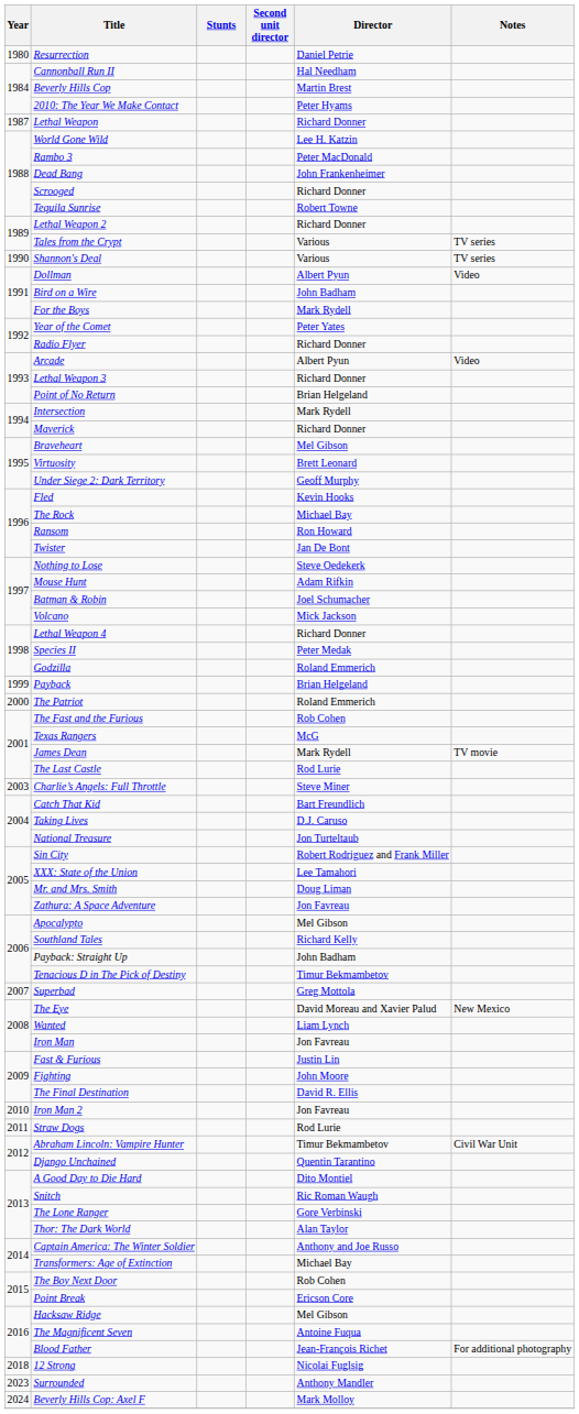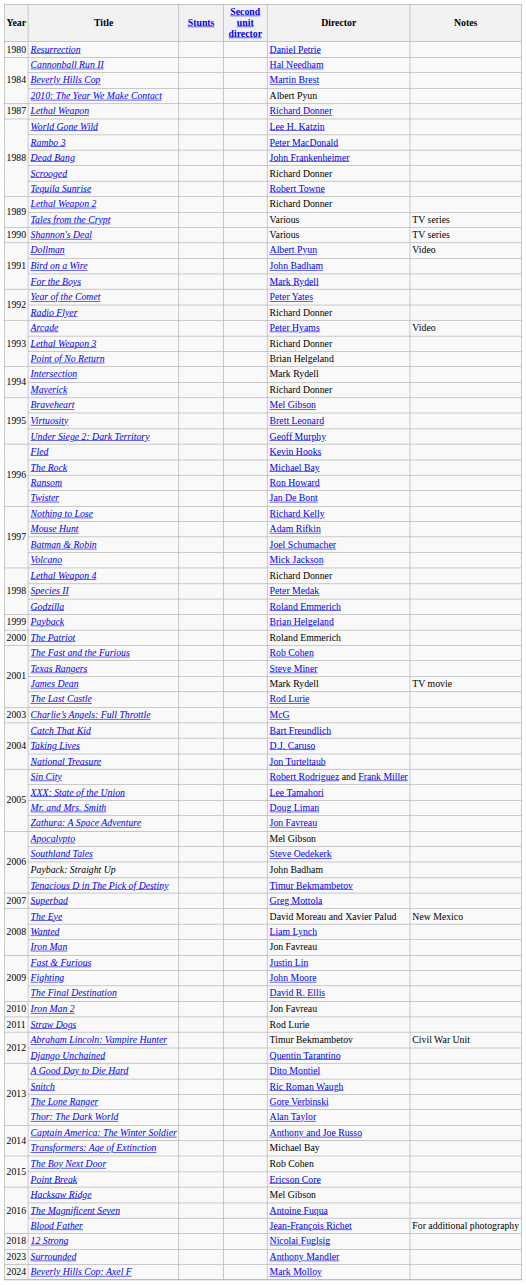 <table class="wikitable sortable" border="1">
 <tr>
 <th>Year</th>
 <th>Title</th>
 <th width="65"><a href='#'>Stunts</a></th>
 <th width="65"><a href='#'>Second unit director</a></th>
 <th>Director</th>
 <th>Notes</th>
 </tr>
 <tr>
 <td>1980</td>
 <td><em><a href='#'>Resurrection</a></em></td>
 <td></td>
 <td></td>
 <td><a href='#'>Daniel Petrie</a></td>
 <td></td>
 </tr>
 <tr>
 <td rowspan="3">1984</td>
 <td><em><a href='#'>Cannonball Run II</a></em></td>
 <td></td>
 <td></td>
 <td><a href='#'>Hal Needham</a></td>
 <td></td>
 </tr>
 <tr>
 <td><em><a href='#'>Beverly Hills Cop</a></em></td>
 <td></td>
 <td></td>
 <td><a href='#'>Martin Brest</a></td>
 <td></td>
 </tr>
 <tr>
 <td><em><a href='#'>2010: The Year We Make Contact</a></em></td>
 <td></td>
 <td></td>
-<td><a href='#'>Peter Hyams</a></td>
+<td>Albert Pyun</td>
 <td></td>
 </tr>
 <tr>
 <td>1987</td>
 <td><em><a href='#'>Lethal Weapon</a></em></td>
 <td></td>
 <td></td>
 <td><a href='#'>Richard Donner</a></td>
 <td></td>
 </tr>
 <tr>
 <td rowspan="5">1988</td>
 <td><em><a href='#'>World Gone Wild</a></em></td>
 <td></td>
 <td></td>
 <td><a href='#'>Lee H. Katzin</a></td>
 <td></td>
 </tr>
 <tr>
 <td><em><a href='#'>Rambo 3</a></em></td>
 <td></td>
 <td></td>
 <td><a href='#'>Peter MacDonald</a></td>
 <td></td>
 </tr>
 <tr>
 <td><em><a href='#'>Dead Bang</a></em></td>
 <td></td>
 <td></td>
 <td><a href='#'>John Frankenheimer</a></td>
 <td></td>
 </tr>
 <tr>
 <td><em><a href='#'>Scrooged</a></em></td>
 <td></td>
 <td></td>
 <td>Richard Donner</td>
 <td></td>
 </tr>
 <tr>
 <td><em><a href='#'>Tequila Sunrise</a></em></td>
 <td></td>
 <td></td>
 <td><a href='#'>Robert Towne</a></td>
 <td></td>
 </tr>
 <tr>
 <td rowspan="2">1989</td>
 <td><em><a href='#'>Lethal Weapon 2</a></em></td>
 <td></td>
 <td></td>
 <td>Richard Donner</td>
 <td></td>
 </tr>
 <tr>
 <td><em><a href='#'>Tales from the Crypt</a></em></td>
 <td></td>
 <td></td>
 <td>Various</td>
 <td>TV series</td>
 </tr>
 <tr>
 <td>1990</td>
 <td><em><a href='#'>Shannon's Deal</a></em></td>
 <td></td>
 <td></td>
 <td>Various</td>
 <td>TV series</td>
 </tr>
 <tr>
 <td rowspan="3">1991</td>
 <td><em><a href='#'>Dollman</a></em></td>
 <td></td>
 <td></td>
 <td><a href='#'>Albert Pyun</a></td>
 <td>Video</td>
 </tr>
 <tr>
 <td><em><a href='#'>Bird on a Wire</a></em></td>
 <td></td>
 <td></td>
 <td><a href='#'>John Badham</a></td>
 <td></td>
 </tr>
 <tr>
 <td><em><a href='#'>For the Boys</a></em></td>
 <td></td>
 <td></td>
 <td><a href='#'>Mark Rydell</a></td>
 <td></td>
 </tr>
 <tr>
 <td rowspan="2">1992</td>
 <td><em><a href='#'>Year of the Comet</a></em></td>
 <td></td>
 <td></td>
 <td><a href='#'>Peter Yates</a></td>
 <td></td>
 </tr>
 <tr>
 <td><em><a href='#'>Radio Flyer</a></em></td>
 <td></td>
 <td></td>
 <td>Richard Donner</td>
 <td></td>
 </tr>
 <tr>
 <td rowspan="3">1993</td>
 <td><em><a href='#'>Arcade</a></em></td>
 <td></td>
 <td></td>
-<td>Albert Pyun</td>
+<td><a href='#'>Peter Hyams</a></td>
 <td>Video</td>
 </tr>
 <tr>
 <td><em><a href='#'>Lethal Weapon 3</a></em></td>
 <td></td>
 <td></td>
 <td>Richard Donner</td>
 <td></td>
 </tr>
 <tr>
 <td><em><a href='#'>Point of No Return</a></em></td>
 <td></td>
 <td></td>
 <td>Brian Helgeland</td>
 <td></td>
 </tr>
 <tr>
 <td rowspan="2">1994</td>
 <td><em><a href='#'>Intersection</a></em></td>
 <td></td>
 <td></td>
 <td>Mark Rydell</td>
 <td></td>
 </tr>
 <tr>
 <td><em><a href='#'>Maverick</a></em></td>
 <td></td>
 <td></td>
 <td>Richard Donner</td>
 <td></td>
 </tr>
 <tr>
 <td rowspan="3">1995</td>
 <td><em><a href='#'>Braveheart</a></em></td>
 <td></td>
 <td></td>
 <td><a href='#'>Mel Gibson</a></td>
 <td></td>
 </tr>
 <tr>
 <td><em><a href='#'>Virtuosity</a></em></td>
 <td></td>
 <td></td>
 <td><a href='#'>Brett Leonard</a></td>
 <td></td>
 </tr>
 <tr>
 <td><em><a href='#'>Under Siege 2: Dark Territory</a></em></td>
 <td></td>
 <td></td>
 <td><a href='#'>Geoff Murphy</a></td>
 <td></td>
 </tr>
 <tr>
 <td rowspan="4">1996</td>
 <td><em><a href='#'>Fled</a></em></td>
 <td></td>
 <td></td>
 <td><a href='#'>Kevin Hooks</a></td>
 <td></td>
 </tr>
 <tr>
 <td><em><a href='#'>The Rock</a></em></td>
 <td></td>
 <td></td>
 <td><a href='#'>Michael Bay</a></td>
 <td></td>
 </tr>
 <tr>
 <td><em><a href='#'>Ransom</a></em></td>
 <td></td>
 <td></td>
 <td><a href='#'>Ron Howard</a></td>
 <td></td>
 </tr>
 <tr>
 <td><em><a href='#'>Twister</a></em></td>
 <td></td>
 <td></td>
 <td><a href='#'>Jan De Bont</a></td>
 <td></td>
 </tr>
 <tr>
 <td rowspan="4">1997</td>
 <td><em><a href='#'>Nothing to Lose</a></em></td>
 <td></td>
 <td></td>
-<td><a href='#'>Steve Oedekerk</a></td>
+<td><a href='#'>Richard Kelly</a></td>
 <td></td>
 </tr>
 <tr>
 <td><em><a href='#'>Mouse Hunt</a></em></td>
 <td></td>
 <td></td>
 <td><a href='#'>Adam Rifkin</a></td>
 <td></td>
 </tr>
 <tr>
 <td><em><a href='#'>Batman & Robin</a></em></td>
 <td></td>
 <td></td>
 <td><a href='#'>Joel Schumacher</a></td>
 <td></td>
 </tr>
 <tr>
 <td><em><a href='#'>Volcano</a></em></td>
 <td></td>
 <td></td>
 <td><a href='#'>Mick Jackson</a></td>
 <td></td>
 </tr>
 <tr>
 <td rowspan="3">1998</td>
 <td><em><a href='#'>Lethal Weapon 4</a></em></td>
 <td></td>
 <td></td>
 <td>Richard Donner</td>
 <td></td>
 </tr>
 <tr>
 <td><em><a href='#'>Species II</a></em></td>
 <td></td>
 <td></td>
 <td><a href='#'>Peter Medak</a></td>
 <td></td>
 </tr>
 <tr>
 <td><em><a href='#'>Godzilla</a></em></td>
 <td></td>
 <td></td>
 <td><a href='#'>Roland Emmerich</a></td>
 <td></td>
 </tr>
 <tr>
 <td>1999</td>
 <td><em><a href='#'>Payback</a></em></td>
 <td></td>
 <td></td>
 <td><a href='#'>Brian Helgeland</a></td>
 <td></td>
 </tr>
 <tr>
 <td>2000</td>
 <td><em><a href='#'>The Patriot</a></em></td>
 <td></td>
 <td></td>
 <td>Roland Emmerich</td>
 <td></td>
 </tr>
 <tr>
 <td rowspan="4">2001</td>
 <td><em><a href='#'>The Fast and the Furious</a></em></td>
 <td></td>
 <td></td>
 <td><a href='#'>Rob Cohen</a></td>
 <td></td>
 </tr>
 <tr>
 <td><em><a href='#'>Texas Rangers</a></em></td>
 <td></td>
 <td></td>
-<td><a href='#'>McG</a></td>
+<td><a href='#'>Steve Miner</a></td>
 <td></td>
 </tr>
 <tr>
 <td><em><a href='#'>James Dean</a></em></td>
 <td></td>
 <td></td>
 <td>Mark Rydell</td>
 <td>TV movie</td>
 </tr>
 <tr>
 <td><em><a href='#'>The Last Castle</a></em></td>
 <td></td>
 <td></td>
 <td><a href='#'>Rod Lurie</a></td>
 <td></td>
 </tr>
 <tr>
 <td>2003</td>
 <td><em><a href='#'>Charlie’s Angels: Full Throttle</a></em></td>
 <td></td>
 <td></td>
-<td><a href='#'>Steve Miner</a></td>
+<td><a href='#'>McG</a></td>
 <td></td>
 </tr>
 <tr>
 <td rowspan="3">2004</td>
 <td><em><a href='#'>Catch That Kid</a></em></td>
 <td></td>
 <td></td>
 <td><a href='#'>Bart Freundlich</a></td>
 <td></td>
 </tr>
 <tr>
 <td><em><a href='#'>Taking Lives</a></em></td>
 <td></td>
 <td></td>
 <td><a href='#'>D.J. Caruso</a></td>
 <td></td>
 </tr>
 <tr>
 <td><em><a href='#'>National Treasure</a></em></td>
 <td></td>
 <td></td>
 <td><a href='#'>Jon Turteltaub</a></td>
 <td></td>
 </tr>
 <tr>
 <td rowspan="4">2005</td>
 <td><em><a href='#'>Sin City</a></em></td>
 <td></td>
 <td></td>
 <td><a href='#'>Robert Rodriguez</a> and <a href='#'>Frank Miller</a></td>
 <td></td>
 </tr>
 <tr>
 <td><em><a href='#'>XXX: State of the Union</a></em></td>
 <td></td>
 <td></td>
 <td><a href='#'>Lee Tamahori</a></td>
 <td></td>
 </tr>
 <tr>
 <td><em><a href='#'>Mr. and Mrs. Smith</a></em></td>
 <td></td>
 <td></td>
 <td><a href='#'>Doug Liman</a></td>
 <td></td>
 </tr>
 <tr>
 <td><em><a href='#'>Zathura: A Space Adventure</a></em></td>
 <td></td>
 <td></td>
 <td><a href='#'>Jon Favreau</a></td>
 <td></td>
 </tr>
 <tr>
 <td rowspan="4">2006</td>
 <td><em><a href='#'>Apocalypto</a></em></td>
 <td></td>
 <td></td>
 <td>Mel Gibson</td>
 <td></td>
 </tr>
 <tr>
 <td><em><a href='#'>Southland Tales</a></em></td>
 <td></td>
 <td></td>
-<td><a href='#'>Richard Kelly</a></td>
+<td><a href='#'>Steve Oedekerk</a></td>
 <td></td>
 </tr>
 <tr>
 <td><em>Payback: Straight Up</em></td>
 <td></td>
 <td></td>
 <td>John Badham</td>
 <td></td>
 </tr>
 <tr>
 <td><em><a href='#'>Tenacious D in The Pick of Destiny</a></em></td>
 <td></td>
 <td></td>
 <td><a href='#'>Timur Bekmambetov</a></td>
 <td></td>
 </tr>
 <tr>
 <td>2007</td>
 <td><em><a href='#'>Superbad</a></em></td>
 <td></td>
 <td></td>
 <td><a href='#'>Greg Mottola</a></td>
 <td></td>
 </tr>
 <tr>
 <td rowspan="3">2008</td>
 <td><em><a href='#'>The Eye</a></em></td>
 <td></td>
 <td></td>
 <td>David Moreau and Xavier Palud</td>
 <td>New Mexico</td>
 </tr>
 <tr>
 <td><em><a href='#'>Wanted</a></em></td>
 <td></td>
 <td></td>
 <td><a href='#'>Liam Lynch</a></td>
 <td></td>
 </tr>
 <tr>
 <td><em><a href='#'>Iron Man</a></em></td>
 <td></td>
 <td></td>
 <td>Jon Favreau</td>
 <td></td>
 </tr>
 <tr>
 <td rowspan="3">2009</td>
 <td><em><a href='#'>Fast & Furious</a></em></td>
 <td></td>
 <td></td>
 <td><a href='#'>Justin Lin</a></td>
 <td></td>
 </tr>
 <tr>
 <td><em><a href='#'>Fighting</a></em></td>
 <td></td>
 <td></td>
 <td><a href='#'>John Moore</a></td>
 <td></td>
 </tr>
 <tr>
 <td><em><a href='#'>The Final Destination</a></em></td>
 <td></td>
 <td></td>
 <td><a href='#'>David R. Ellis</a></td>
 <td></td>
 </tr>
 <tr>
 <td>2010</td>
 <td><em><a href='#'>Iron Man 2</a></em></td>
 <td></td>
 <td></td>
 <td>Jon Favreau</td>
 <td></td>
 </tr>
 <tr>
 <td>2011</td>
 <td><em><a href='#'>Straw Dogs</a></em></td>
 <td></td>
 <td></td>
 <td>Rod Lurie</td>
 <td></td>
 </tr>
 <tr>
 <td rowspan="2">2012</td>
 <td><em><a href='#'>Abraham Lincoln: Vampire Hunter</a></em></td>
 <td></td>
 <td></td>
 <td>Timur Bekmambetov</td>
 <td>Civil War Unit</td>
 </tr>
 <tr>
 <td><em><a href='#'>Django Unchained</a></em></td>
 <td></td>
 <td></td>
 <td><a href='#'>Quentin Tarantino</a></td>
 <td></td>
 </tr>
 <tr>
 <td rowspan="4">2013</td>
 <td><em><a href='#'>A Good Day to Die Hard</a></em></td>
 <td></td>
 <td></td>
 <td><a href='#'>Dito Montiel</a></td>
 <td></td>
 </tr>
 <tr>
 <td><em><a href='#'>Snitch</a></em></td>
 <td></td>
 <td></td>
 <td><a href='#'>Ric Roman Waugh</a></td>
 <td></td>
 </tr>
 <tr>
 <td><em><a href='#'>The Lone Ranger</a></em></td>
 <td></td>
 <td></td>
 <td><a href='#'>Gore Verbinski</a></td>
 <td></td>
 </tr>
 <tr>
 <td><em><a href='#'>Thor: The Dark World</a></em></td>
 <td></td>
 <td></td>
 <td><a href='#'>Alan Taylor</a></td>
 <td></td>
 </tr>
 <tr>
 <td rowspan="2">2014</td>
 <td><em><a href='#'>Captain America: The Winter Soldier</a></em></td>
 <td></td>
 <td></td>
 <td><a href='#'>Anthony and Joe Russo</a></td>
 <td></td>
 </tr>
 <tr>
 <td><em><a href='#'>Transformers: Age of Extinction</a></em></td>
 <td></td>
 <td></td>
 <td>Michael Bay</td>
 <td></td>
 </tr>
 <tr>
 <td rowspan="2">2015</td>
 <td><em><a href='#'>The Boy Next Door</a></em></td>
 <td></td>
 <td></td>
 <td>Rob Cohen</td>
 <td></td>
 </tr>
 <tr>
 <td><em><a href='#'>Point Break</a></em></td>
 <td></td>
 <td></td>
 <td><a href='#'>Ericson Core</a></td>
 <td></td>
 </tr>
 <tr>
 <td rowspan="3">2016</td>
 <td><em><a href='#'>Hacksaw Ridge</a></em></td>
 <td></td>
 <td></td>
 <td>Mel Gibson</td>
 <td></td>
 </tr>
 <tr>
 <td><em><a href='#'>The Magnificent Seven</a></em></td>
 <td></td>
 <td></td>
 <td><a href='#'>Antoine Fuqua</a></td>
 <td></td>
 </tr>
 <tr>
 <td><em><a href='#'>Blood Father</a></em></td>
 <td></td>
 <td></td>
 <td><a href='#'>Jean-François Richet</a></td>
 <td>For additional photography</td>
 </tr>
 <tr>
 <td>2018</td>
 <td><em><a href='#'>12 Strong</a></em></td>
 <td></td>
 <td></td>
 <td><a href='#'>Nicolai Fuglsig</a></td>
 <td></td>
 </tr>
 <tr>
 <td>2023</td>
 <td><em><a href='#'>Surrounded</a></em></td>
 <td></td>
 <td></td>
 <td><a href='#'>Anthony Mandler</a></td>
 <td></td>
 </tr>
 <tr>
 <td>2024</td>
 <td><em><a href='#'>Beverly Hills Cop: Axel F</a></em></td>
 <td></td>
 <td></td>
 <td><a href='#'>Mark Molloy</a></td>
 <td></td>
 </tr>
 <tr>
 </tr>
 </table>
